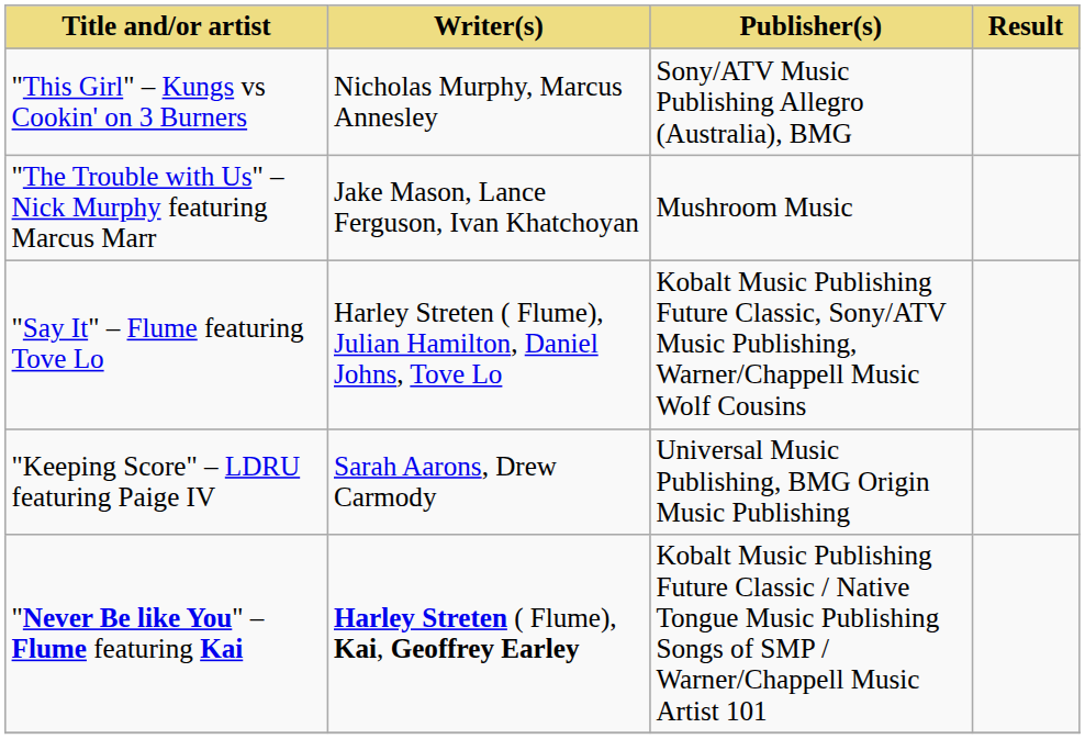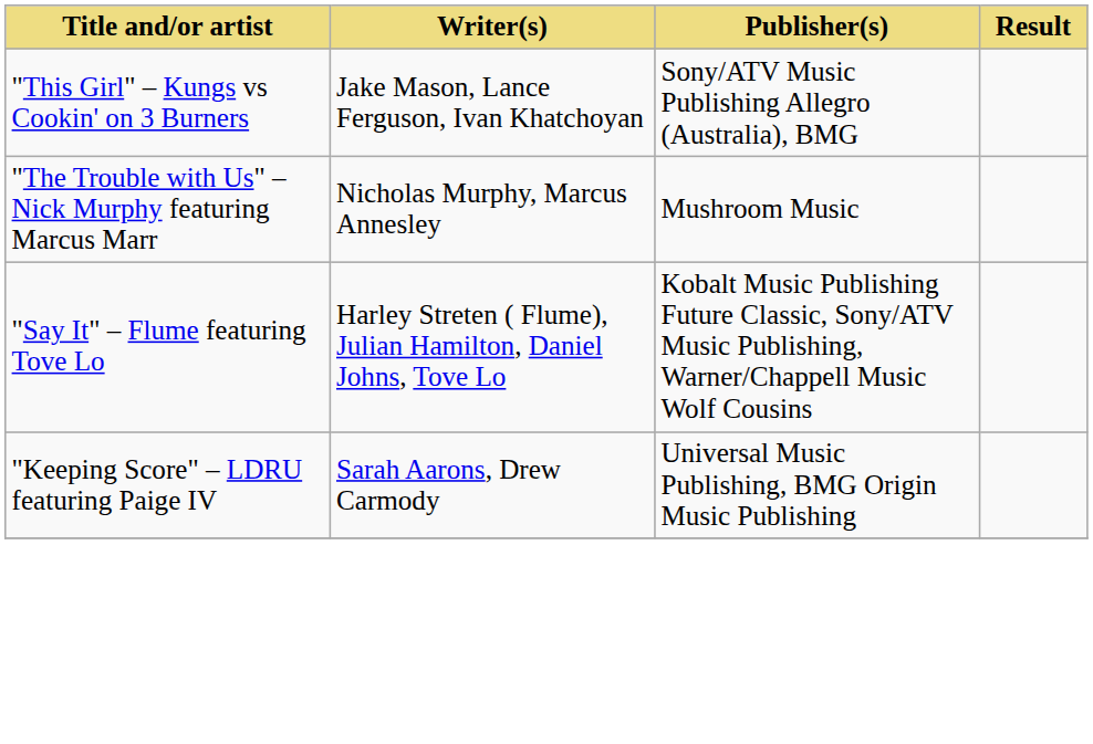 <table class="wikitable" width=100%>
 <tr>
 <th style="width:30%;background:#EEDD82;">Title and/or artist</th>
 <th style="width:30%;background:#EEDD82;">Writer(s)</th>
 <th style="width:30%;background:#EEDD82;">Publisher(s)</th>
 <th style="width:10%;background:#EEDD82;">Result</th>
 </tr>
 <tr>
 <td>"<a href='#'>This Girl</a>" – <a href='#'>Kungs</a> vs <a href='#'>Cookin' on 3 Burners</a></td>
-<td>Nicholas Murphy, Marcus Annesley</td>
+<td>Jake Mason, Lance Ferguson, Ivan Khatchoyan</td>
 <td>Sony/ATV Music Publishing Allegro (Australia), BMG</td>
 <td></td>
 </tr>
 <tr>
 <td>"<a href='#'>The Trouble with Us</a>" – <a href='#'>Nick Murphy</a> featuring Marcus Marr</td>
-<td>Jake Mason, Lance Ferguson, Ivan Khatchoyan</td>
+<td>Nicholas Murphy, Marcus Annesley</td>
 <td>Mushroom Music</td>
 <td></td>
 </tr>
 <tr>
 <td>"<a href='#'>Say It</a>" – <a href='#'>Flume</a> featuring <a href='#'>Tove Lo</a></td>
 <td>Harley Streten ( Flume), <a href='#'>Julian Hamilton</a>, <a href='#'>Daniel Johns</a>, <a href='#'>Tove Lo</a></td>
 <td>Kobalt Music Publishing  Future Classic, Sony/ATV Music Publishing, Warner/Chappell Music  Wolf Cousins</td>
 <td></td>
 </tr>
 <tr>
 <td>"Keeping Score" – <a href='#'>LDRU</a> featuring Paige IV</td>
 <td><a href='#'>Sarah Aarons</a>, Drew Carmody</td>
 <td>Universal Music Publishing, BMG  Origin Music Publishing</td>
 <td></td>
 </tr>
 <tr>
-<td>"<strong><a href='#'>Never Be like You</a></strong>" – <strong><a href='#'>Flume</a></strong> featuring <strong><a href='#'>Kai</a></strong></td>
-<td><strong><a href='#'>Harley Streten</a></strong> ( Flume), <strong>Kai</strong>, <strong>Geoffrey Earley</strong></td>
-<td>Kobalt Music Publishing  Future Classic / Native Tongue Music Publishing  Songs of SMP / Warner/Chappell Music  Artist 101</td>
-<td></td>
-</tr>
-<tr>
 </tr>
 </table>
